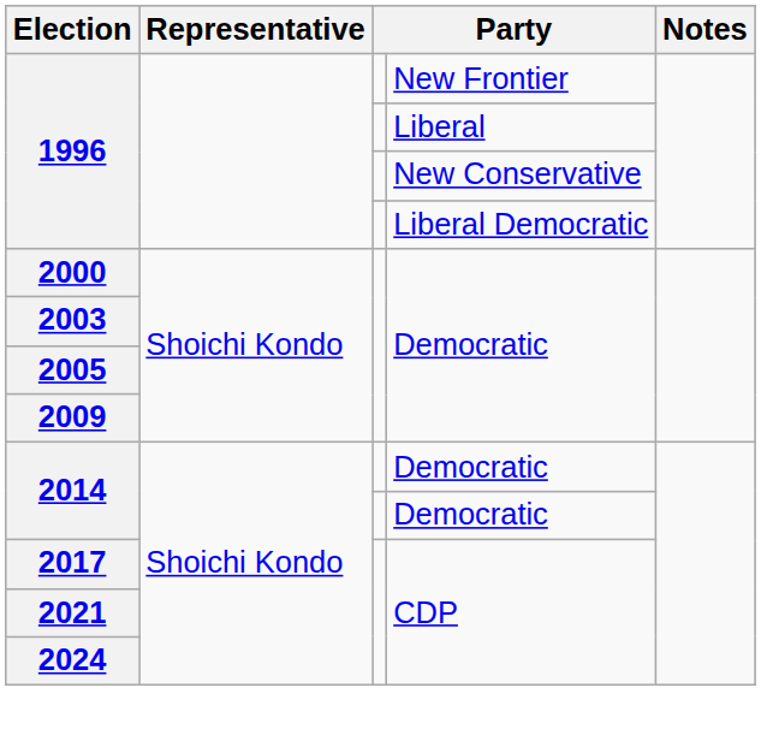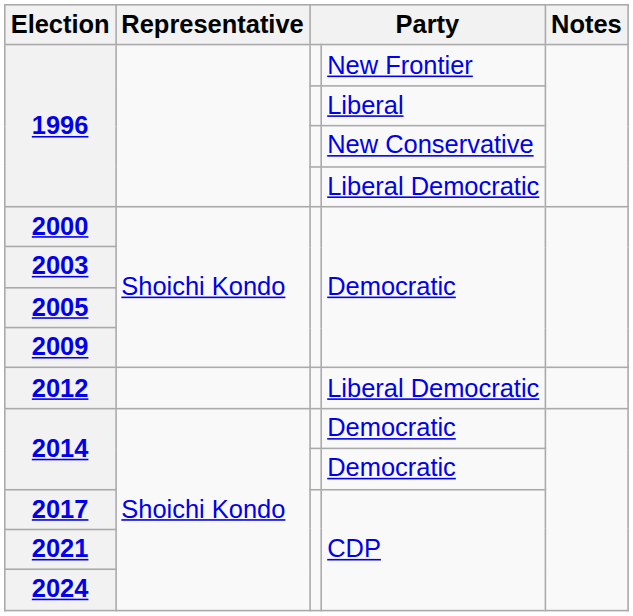 <table class=wikitable>
 <tr valign=bottom>
 <th>Election</th>
 <th>Representative</th>
 <th colspan="2">Party</th>
 <th>Notes</th>
 </tr>
 <tr>
 <th rowspan="4"><a href='#'>1996</a></th>
 <td rowspan="4"></td>
 <td bgcolor=></td>
 <td><a href='#'>New Frontier</a></td>
 <td rowspan="4"></td>
 </tr>
 <tr>
 <td bgcolor=></td>
 <td><a href='#'>Liberal</a></td>
 </tr>
 <tr>
 <td bgcolor=></td>
 <td><a href='#'>New Conservative</a></td>
 </tr>
 <tr>
 <td bgcolor=></td>
 <td><a href='#'>Liberal Democratic</a></td>
 </tr>
 <tr>
 <th><a href='#'>2000</a></th>
 <td rowspan="4"><a href='#'>Shoichi Kondo</a></td>
 <td rowspan="4" bgcolor=></td>
 <td rowspan="4"><a href='#'>Democratic</a></td>
 <td rowspan="4"></td>
 </tr>
 <tr>
 <th><a href='#'>2003</a></th>
 </tr>
 <tr>
 <th><a href='#'>2005</a></th>
 </tr>
 <tr>
 <th><a href='#'>2009</a></th>
 </tr>
 <tr>
+<th><a href='#'>2012</a></th>
+<td></td>
+<td bgcolor=></td>
+<td><a href='#'>Liberal Democratic</a></td>
+<td></td>
+</tr>
+<tr>
 <th rowspan="2"><a href='#'>2014</a></th>
 <td rowspan="5"><a href='#'>Shoichi Kondo</a></td>
 <td bgcolor=></td>
 <td><a href='#'>Democratic</a></td>
 <td rowspan="5"></td>
 </tr>
 <tr>
 <td bgcolor=></td>
 <td><a href='#'>Democratic</a></td>
 </tr>
 <tr>
 <th><a href='#'>2017</a></th>
 <td rowspan="3" bgcolor=></td>
 <td rowspan="3"><a href='#'>CDP</a></td>
 </tr>
 <tr>
 <th><a href='#'>2021</a></th>
 </tr>
 <tr>
 <th><a href='#'>2024</a></th>
 </tr>
 </table>
